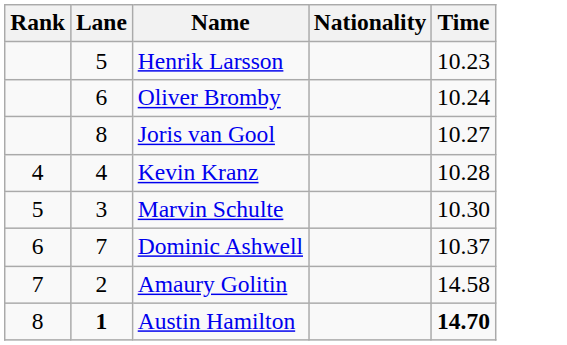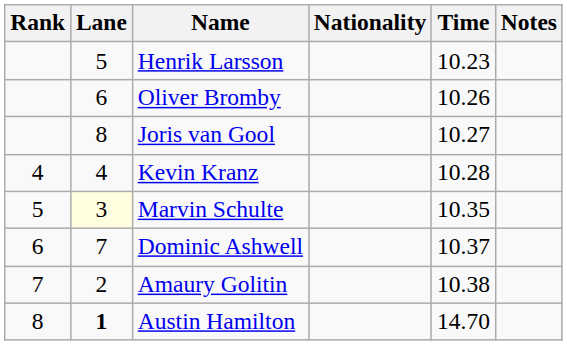 <table class="wikitable sortable" style="text-align:center">
 <tr>
 <th>Rank</th>
 <th>Lane</th>
 <th>Name</th>
 <th>Nationality</th>
 <th>Time</th>
+<th>Notes</th>
 </tr>
 <tr>
 <td></td>
 <td>5</td>
 <td align=left><a href='#'>Henrik Larsson</a></td>
 <td align=left></td>
 <td>10.23</td>
+<td></td>
 </tr>
 <tr>
 <td></td>
 <td>6</td>
 <td align=left><a href='#'>Oliver Bromby</a></td>
 <td align=left></td>
-<td>10.24</td>
+<td>10.26</td>
+<td></td>
 </tr>
 <tr>
 <td></td>
 <td>8</td>
 <td align=left><a href='#'>Joris van Gool</a></td>
 <td align=left></td>
 <td>10.27</td>
+<td></td>
 </tr>
 <tr>
 <td>4</td>
 <td>4</td>
 <td align=left><a href='#'>Kevin Kranz</a></td>
 <td align=left></td>
 <td>10.28</td>
+<td></td>
 </tr>
 <tr>
 <td>5</td>
-<td>3</td>
+<td style="background: lightyellow;">3</td>
 <td align=left><a href='#'>Marvin Schulte</a></td>
 <td align=left></td>
-<td>10.30</td>
+<td>10.35</td>
+<td></td>
 </tr>
 <tr>
 <td>6</td>
 <td>7</td>
 <td align=left><a href='#'>Dominic Ashwell</a></td>
 <td align=left></td>
 <td>10.37</td>
+<td></td>
 </tr>
 <tr>
 <td>7</td>
 <td>2</td>
 <td align=left><a href='#'>Amaury Golitin</a></td>
 <td align=left></td>
-<td>14.58</td>
+<td>10.38</td>
+<td></td>
 </tr>
 <tr>
 <td>8</td>
 <td><strong>1</strong></td>
 <td align=left><a href='#'>Austin Hamilton</a></td>
 <td align=left></td>
-<td><strong>14.70</strong></td>
+<td>14.70</td>
+<td></td>
 </tr>
 </table>
